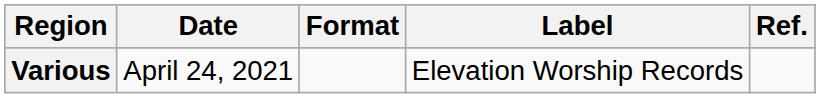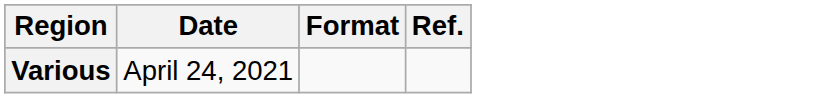 <table class="wikitable plainrowheaders">
 <tr>
 <th scope="col">Region</th>
 <th scope="col">Date</th>
 <th scope="col">Format</th>
-<th scope="col">Label</th>
 <th scope="col">Ref.</th>
 </tr>
 <tr>
 <th scope="row">Various</th>
 <td>April 24, 2021</td>
 <td></td>
-<td>Elevation Worship Records</td>
 <td></td>
 </tr>
 </table>
